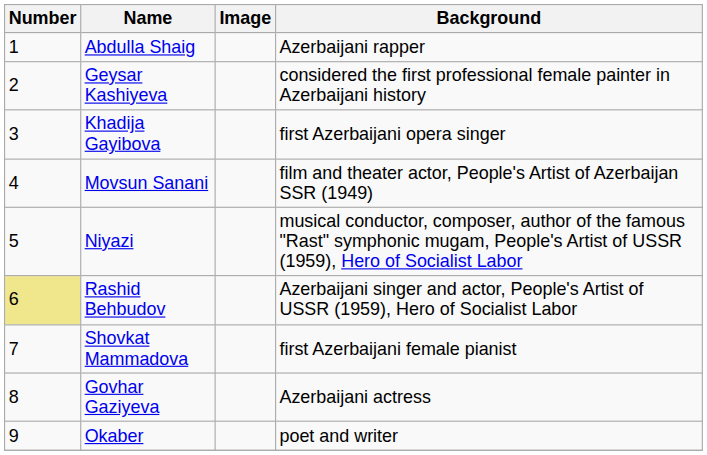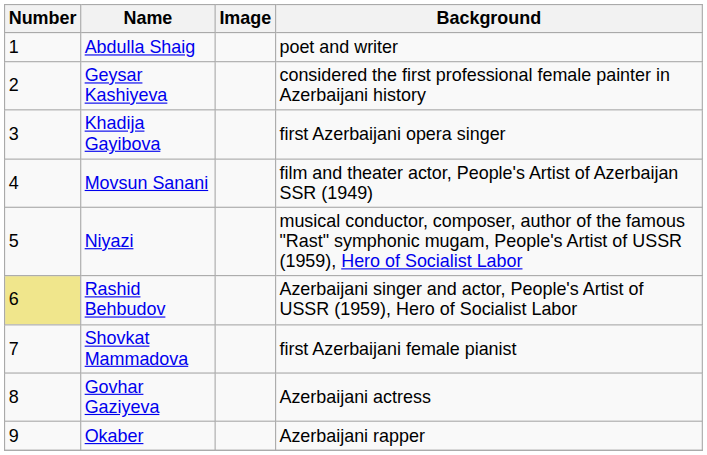 <table class="wikitable plainrowheaders sortable" style="font-size:100%;width:100%">
 <tr>
 <th scope="col">Number</th>
 <th scope="col">Name</th>
 <th scope="col">Image</th>
 <th scope="col">Background</th>
 </tr>
 <tr>
 <td>1</td>
 <td><a href='#'>Abdulla Shaig</a></td>
 <td></td>
-<td>Azerbaijani rapper</td>
+<td>poet and writer</td>
 </tr>
 <tr>
 <td>2</td>
 <td><a href='#'>Geysar Kashiyeva</a></td>
 <td></td>
 <td>considered the first professional female painter in Azerbaijani history</td>
 </tr>
 <tr>
 <td>3</td>
 <td><a href='#'>Khadija Gayibova</a></td>
 <td></td>
 <td>first Azerbaijani opera singer</td>
 </tr>
 <tr>
 <td>4</td>
 <td><a href='#'>Movsun Sanani</a></td>
 <td></td>
 <td>film and theater actor, People's Artist of Azerbaijan SSR (1949)</td>
 </tr>
 <tr>
 <td>5</td>
 <td><a href='#'>Niyazi</a></td>
 <td></td>
 <td>musical conductor, composer, author of the famous "Rast" symphonic mugam, People's Artist of USSR (1959), <a href='#'>Hero of Socialist Labor</a></td>
 </tr>
 <tr>
 <td style="background: khaki;">6</td>
 <td><a href='#'>Rashid Behbudov</a></td>
 <td></td>
 <td>Azerbaijani singer and actor, People's Artist of USSR (1959), Hero of Socialist Labor</td>
 </tr>
 <tr>
 <td>7</td>
 <td><a href='#'>Shovkat Mammadova</a></td>
 <td></td>
 <td>first Azerbaijani female pianist</td>
 </tr>
 <tr>
 <td>8</td>
 <td><a href='#'>Govhar Gaziyeva</a></td>
 <td></td>
 <td>Azerbaijani actress</td>
 </tr>
 <tr>
 <td>9</td>
 <td><a href='#'>Okaber</a></td>
 <td></td>
-<td>poet and writer</td>
+<td>Azerbaijani rapper</td>
 </tr>
 <tr>
 </tr>
 </table>
